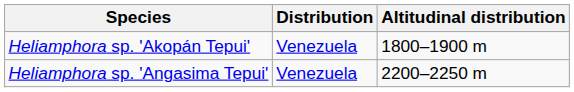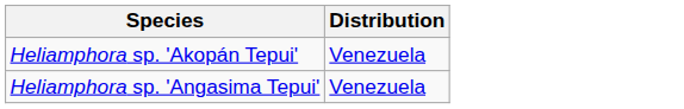 <table class="sortable wikitable">
 <tr>
 <th>Species</th>
 <th>Distribution</th>
-<th>Altitudinal distribution</th>
 </tr>
 <tr>
 <td><a href='#'><em>Heliamphora</em> sp. 'Akopán Tepui'</a></td>
 <td><a href='#'>Venezuela</a></td>
-<td>1800–1900 m</td>
 </tr>
 <tr>
 <td><a href='#'><em>Heliamphora</em> sp. 'Angasima Tepui'</a></td>
 <td><a href='#'>Venezuela</a></td>
-<td>2200–2250 m</td>
 </tr>
 </table>
